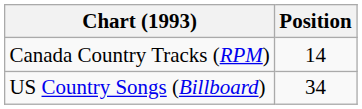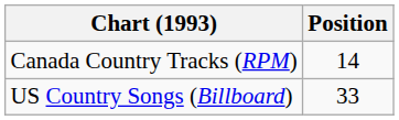 <table class="wikitable sortable">
 <tr>
 <th scope="col">Chart (1993)</th>
 <th scope="col">Position</th>
 </tr>
 <tr>
 <td>Canada Country Tracks (<em><a href='#'>RPM</a></em>)</td>
 <td align="center">14</td>
 </tr>
 <tr>
 <td>US <a href='#'>Country Songs</a> (<em><a href='#'>Billboard</a></em>)</td>
-<td align="center">34</td>
+<td align="center">33</td>
 </tr>
 </table>
